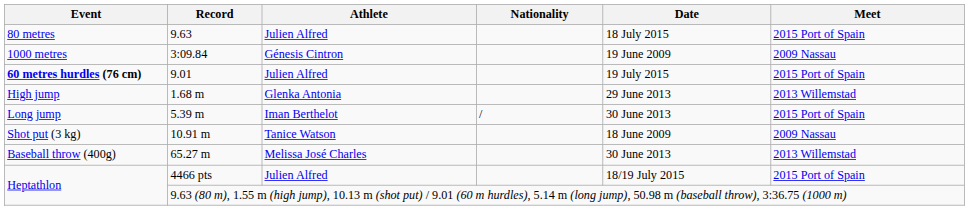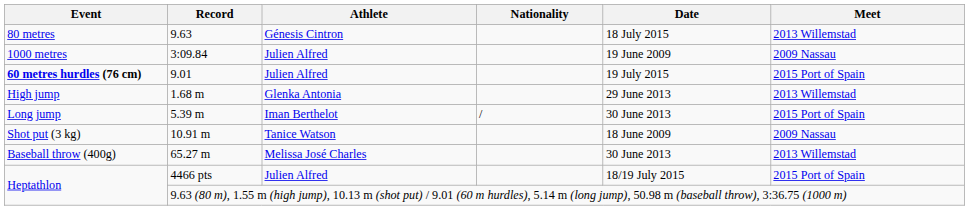 <table class="wikitable" style="font-size:95%; width: 95%;">
 <tr>
 <th>Event</th>
 <th>Record</th>
 <th>Athlete</th>
 <th>Nationality</th>
 <th>Date</th>
 <th>Meet</th>
 </tr>
 <tr>
 <td><a href='#'>80 metres</a></td>
 <td>9.63 </td>
-<td><a href='#'>Julien Alfred</a></td>
+<td><a href='#'>Génesis Cintron</a></td>
 <td></td>
 <td>18 July 2015</td>
-<td><a href='#'>2015 Port of Spain</a> </td>
+<td><a href='#'>2013 Willemstad</a> </td>
 </tr>
 <tr>
 <td><a href='#'>1000 metres</a></td>
 <td>3:09.84</td>
-<td><a href='#'>Génesis Cintron</a></td>
+<td><a href='#'>Julien Alfred</a></td>
 <td></td>
 <td>19 June 2009</td>
 <td><a href='#'>2009 Nassau</a> </td>
 </tr>
 <tr>
 <td><strong><a href='#'>60 metres hurdles</a> (76 cm)</strong></td>
 <td>9.01 </td>
 <td><a href='#'>Julien Alfred</a></td>
 <td></td>
 <td>19 July 2015</td>
 <td><a href='#'>2015 Port of Spain</a> </td>
 </tr>
 <tr>
 <td><a href='#'>High jump</a></td>
 <td>1.68 m</td>
 <td><a href='#'>Glenka Antonia</a></td>
 <td></td>
 <td>29 June 2013</td>
 <td><a href='#'>2013 Willemstad</a> </td>
 </tr>
 <tr>
 <td><a href='#'>Long jump</a></td>
 <td>5.39 m </td>
 <td><a href='#'>Iman Berthelot</a></td>
 <td>/</td>
 <td>30 June 2013</td>
 <td><a href='#'>2015 Port of Spain</a> </td>
 </tr>
 <tr>
 <td><a href='#'>Shot put</a> (3 kg)</td>
 <td>10.91 m</td>
 <td><a href='#'>Tanice Watson</a></td>
 <td></td>
 <td>18 June 2009</td>
 <td><a href='#'>2009 Nassau</a> </td>
 </tr>
 <tr>
 <td><a href='#'>Baseball throw</a> (400g)</td>
 <td>65.27 m</td>
 <td><a href='#'>Melissa José Charles</a></td>
 <td></td>
 <td>30 June 2013</td>
 <td><a href='#'>2013 Willemstad</a> </td>
 </tr>
 <tr>
 <td rowspan=2><a href='#'>Heptathlon</a></td>
 <td>4466 pts</td>
 <td><a href='#'>Julien Alfred</a></td>
 <td></td>
 <td>18/19 July 2015</td>
 <td><a href='#'>2015 Port of Spain</a> </td>
 </tr>
 <tr>
 <td colspan=5>9.63  <em>(80 m)</em>, 1.55 m <em>(high jump)</em>, 10.13 m <em>(shot put)</em> / 9.01  <em>(60 m hurdles)</em>, 5.14 m  <em>(long jump)</em>, 50.98 m <em>(baseball throw)</em>, 3:36.75 <em>(1000 m)</em></td>
 </tr>
 </table>
